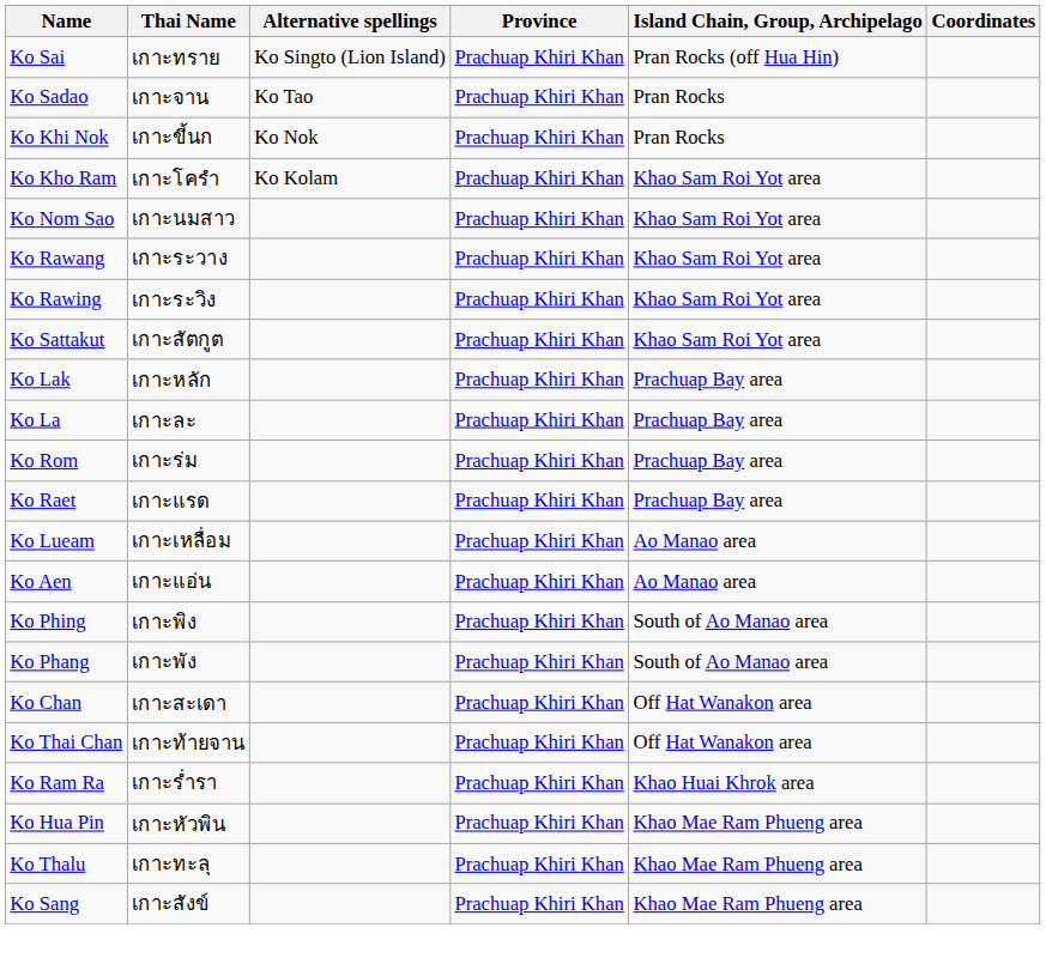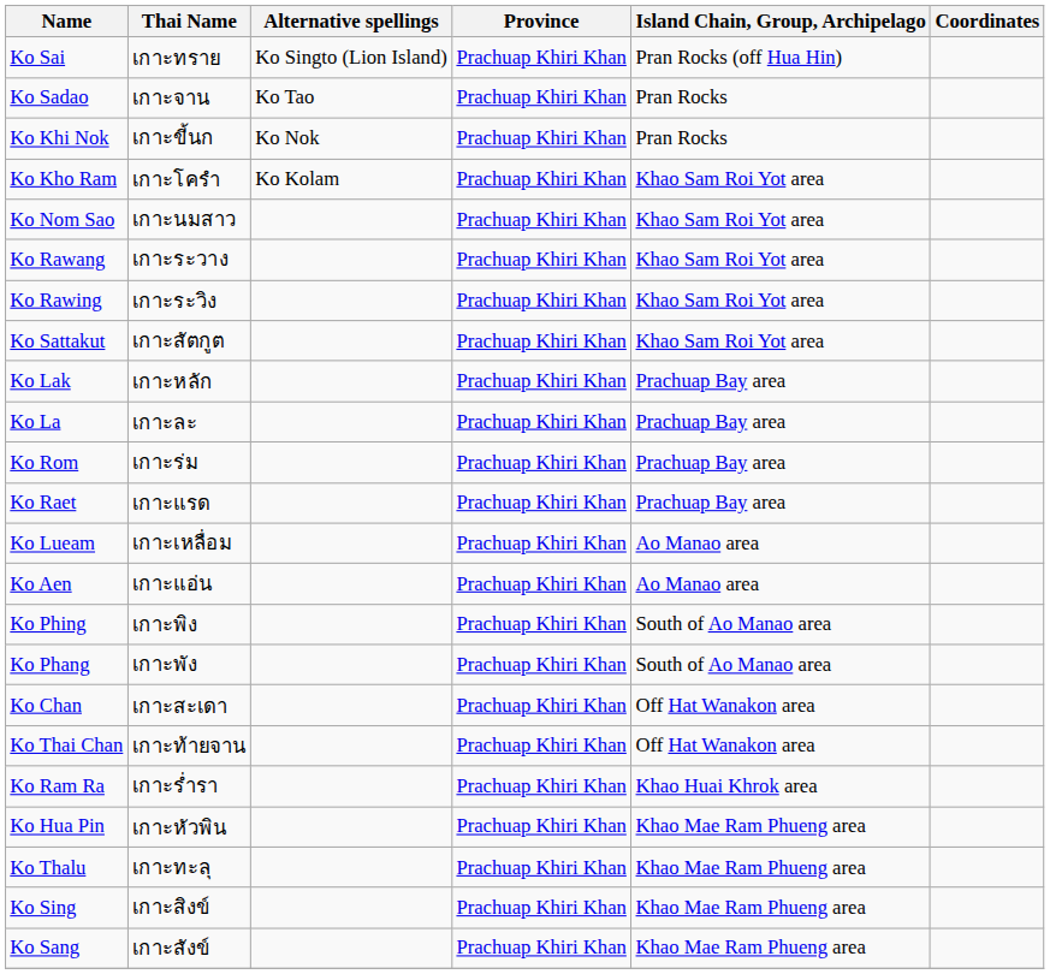 <table class="wikitable sortable">
 <tr>
 <th rowspan=1>Name</th>
 <th>Thai Name</th>
 <th>Alternative spellings</th>
 <th>Province</th>
 <th>Island Chain, Group, Archipelago</th>
 <th>Coordinates</th>
 </tr>
 <tr>
 <td><a href='#'>Ko Sai</a></td>
 <td>เกาะทราย</td>
 <td>Ko Singto (Lion Island)</td>
 <td><a href='#'>Prachuap Khiri Khan</a></td>
 <td>Pran Rocks (off <a href='#'>Hua Hin</a>)</td>
 <td></td>
 </tr>
 <tr>
 <td><a href='#'>Ko Sadao</a></td>
 <td>เกาะจาน</td>
 <td>Ko Tao</td>
 <td><a href='#'>Prachuap Khiri Khan</a></td>
 <td>Pran Rocks</td>
 <td></td>
 </tr>
 <tr>
 <td><a href='#'>Ko Khi Nok</a></td>
 <td>เกาะขี้นก</td>
 <td>Ko Nok</td>
 <td><a href='#'>Prachuap Khiri Khan</a></td>
 <td>Pran Rocks</td>
 <td></td>
 </tr>
 <tr>
 <td><a href='#'>Ko Kho Ram</a></td>
 <td>เกาะโครำ</td>
 <td>Ko Kolam</td>
 <td><a href='#'>Prachuap Khiri Khan</a></td>
 <td><a href='#'>Khao Sam Roi Yot</a> area</td>
 <td></td>
 </tr>
 <tr>
 <td><a href='#'>Ko Nom Sao</a></td>
 <td>เกาะนมสาว</td>
 <td></td>
 <td><a href='#'>Prachuap Khiri Khan</a></td>
 <td><a href='#'>Khao Sam Roi Yot</a> area</td>
 <td></td>
 </tr>
 <tr>
 <td><a href='#'>Ko Rawang</a></td>
 <td>เกาะระวาง</td>
 <td></td>
 <td><a href='#'>Prachuap Khiri Khan</a></td>
 <td><a href='#'>Khao Sam Roi Yot</a> area</td>
 <td></td>
 </tr>
 <tr>
 <td><a href='#'>Ko Rawing</a></td>
 <td>เกาะระวิง</td>
 <td></td>
 <td><a href='#'>Prachuap Khiri Khan</a></td>
 <td><a href='#'>Khao Sam Roi Yot</a> area</td>
 <td></td>
 </tr>
 <tr>
 <td><a href='#'>Ko Sattakut</a></td>
 <td>เกาะสัตกูต</td>
 <td></td>
 <td><a href='#'>Prachuap Khiri Khan</a></td>
 <td><a href='#'>Khao Sam Roi Yot</a> area</td>
 <td></td>
 </tr>
 <tr>
 <td><a href='#'>Ko Lak</a></td>
 <td>เกาะหลัก</td>
 <td></td>
 <td><a href='#'>Prachuap Khiri Khan</a></td>
 <td><a href='#'>Prachuap Bay</a> area</td>
 <td></td>
 </tr>
 <tr>
 <td><a href='#'>Ko La</a></td>
 <td>เกาะละ</td>
 <td></td>
 <td><a href='#'>Prachuap Khiri Khan</a></td>
 <td><a href='#'>Prachuap Bay</a> area</td>
 <td></td>
 </tr>
 <tr>
 <td><a href='#'>Ko Rom</a></td>
 <td>เกาะร่ม</td>
 <td></td>
 <td><a href='#'>Prachuap Khiri Khan</a></td>
 <td><a href='#'>Prachuap Bay</a> area</td>
 <td></td>
 </tr>
 <tr>
 <td><a href='#'>Ko Raet</a></td>
 <td>เกาะแรด</td>
 <td></td>
 <td><a href='#'>Prachuap Khiri Khan</a></td>
 <td><a href='#'>Prachuap Bay</a> area</td>
 <td></td>
 </tr>
 <tr>
 <td><a href='#'>Ko Lueam</a></td>
 <td>เกาะเหลื่อม</td>
 <td></td>
 <td><a href='#'>Prachuap Khiri Khan</a></td>
 <td><a href='#'>Ao Manao</a> area</td>
 <td></td>
 </tr>
 <tr>
 <td><a href='#'>Ko Aen</a></td>
 <td>เกาะแอ่น</td>
 <td></td>
 <td><a href='#'>Prachuap Khiri Khan</a></td>
 <td><a href='#'>Ao Manao</a> area</td>
 <td></td>
 </tr>
 <tr>
 <td><a href='#'>Ko Phing</a></td>
 <td>เกาะพิง</td>
 <td></td>
 <td><a href='#'>Prachuap Khiri Khan</a></td>
 <td>South of <a href='#'>Ao Manao</a> area</td>
 <td></td>
 </tr>
 <tr>
 <td><a href='#'>Ko Phang</a></td>
 <td>เกาะพัง</td>
 <td></td>
 <td><a href='#'>Prachuap Khiri Khan</a></td>
 <td>South of <a href='#'>Ao Manao</a> area</td>
 <td></td>
 </tr>
 <tr>
 <td><a href='#'>Ko Chan</a></td>
 <td>เกาะสะเดา</td>
 <td></td>
 <td><a href='#'>Prachuap Khiri Khan</a></td>
 <td>Off <a href='#'>Hat Wanakon</a> area</td>
 <td></td>
 </tr>
 <tr>
 <td><a href='#'>Ko Thai Chan</a></td>
 <td>เกาะท้ายจาน</td>
 <td></td>
 <td><a href='#'>Prachuap Khiri Khan</a></td>
 <td>Off <a href='#'>Hat Wanakon</a> area</td>
 <td></td>
 </tr>
 <tr>
 <td><a href='#'>Ko Ram Ra</a></td>
 <td>เกาะร่ำรา</td>
 <td></td>
 <td><a href='#'>Prachuap Khiri Khan</a></td>
 <td><a href='#'>Khao Huai Khrok</a> area</td>
 <td></td>
 </tr>
 <tr>
 <td><a href='#'>Ko Hua Pin</a></td>
 <td>เกาะหัวพิน</td>
 <td></td>
 <td><a href='#'>Prachuap Khiri Khan</a></td>
 <td><a href='#'>Khao Mae Ram Phueng</a> area</td>
 <td></td>
 </tr>
 <tr>
 <td><a href='#'>Ko Thalu</a></td>
 <td>เกาะทะลุ</td>
 <td></td>
 <td><a href='#'>Prachuap Khiri Khan</a></td>
 <td><a href='#'>Khao Mae Ram Phueng</a> area</td>
 <td></td>
 </tr>
 <tr>
+<td><a href='#'>Ko Sing</a></td>
+<td>เกาะสิงข์</td>
+<td></td>
+<td><a href='#'>Prachuap Khiri Khan</a></td>
+<td><a href='#'>Khao Mae Ram Phueng</a> area</td>
+<td></td>
+</tr>
+<tr>
 <td><a href='#'>Ko Sang</a></td>
 <td>เกาะสังข์</td>
 <td></td>
 <td><a href='#'>Prachuap Khiri Khan</a></td>
 <td><a href='#'>Khao Mae Ram Phueng</a> area</td>
 <td></td>
 </tr>
 <tr>
 </tr>
 </table>
